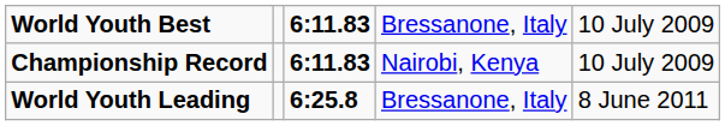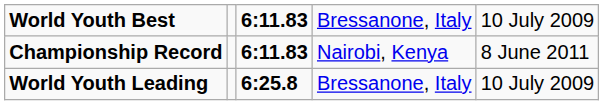 <table class="wikitable">
 <tr>
 <td><strong>World Youth Best</strong></td>
 <td></td>
 <td><strong>6:11.83</strong></td>
 <td><a href='#'>Bressanone</a>, <a href='#'>Italy</a></td>
 <td>10 July 2009</td>
 </tr>
 <tr>
 <td><strong>Championship Record</strong></td>
 <td></td>
 <td><strong>6:11.83</strong></td>
 <td><a href='#'>Nairobi</a>, <a href='#'>Kenya</a></td>
-<td>10 July 2009</td>
+<td>8 June 2011</td>
 </tr>
 <tr>
 <td><strong>World Youth Leading</strong></td>
 <td></td>
 <td><strong>6:25.8</strong></td>
 <td><a href='#'>Bressanone</a>, <a href='#'>Italy</a></td>
-<td>8 June 2011</td>
+<td>10 July 2009</td>
 </tr>
 </table>
